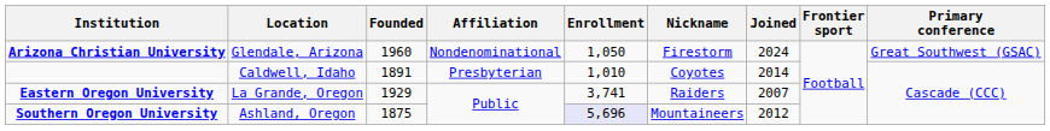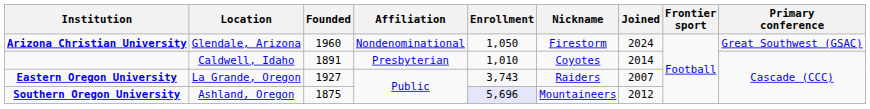 <table class="wikitable sortable" style="text-align:center">
 <tr>
 <th>Institution</th>
 <th>Location</th>
 <th>Founded</th>
 <th>Affiliation</th>
 <th>Enrollment</th>
 <th>Nickname</th>
 <th>Joined</th>
 <th>Frontier<br>sport</th>
 <th>Primary<br>conference</th>
 </tr>
 <tr>
 <td><strong><a href='#'>Arizona Christian University</a></strong></td>
 <td><a href='#'>Glendale, Arizona</a></td>
 <td>1960</td>
 <td><a href='#'>Nondenominational</a></td>
 <td>1,050</td>
 <td><a href='#'>Firestorm</a></td>
 <td>2024</td>
 <td rowspan="4"><a href='#'>Football</a></td>
 <td><a href='#'>Great Southwest (GSAC)</a></td>
 </tr>
 <tr>
 <td></td>
 <td><a href='#'>Caldwell, Idaho</a></td>
 <td>1891</td>
 <td><a href='#'>Presbyterian</a><br></td>
 <td>1,010</td>
 <td><a href='#'>Coyotes</a></td>
 <td>2014</td>
 <td rowspan="3"><a href='#'>Cascade (CCC)</a></td>
 </tr>
 <tr>
 <td><strong><a href='#'>Eastern Oregon University</a></strong></td>
 <td><a href='#'>La Grande, Oregon</a></td>
-<td>1929</td>
+<td>1927</td>
 <td rowspan="2"><a href='#'>Public</a></td>
-<td>3,741</td>
+<td>3,743</td>
 <td><a href='#'>Raiders</a></td>
 <td>2007</td>
 </tr>
 <tr>
 <td><strong><a href='#'>Southern Oregon University</a></strong></td>
 <td><a href='#'>Ashland, Oregon</a></td>
 <td>1875</td>
 <td style="background: lavender;">5,696</td>
 <td><a href='#'>Mountaineers</a></td>
 <td>2012</td>
 </tr>
 </table>
